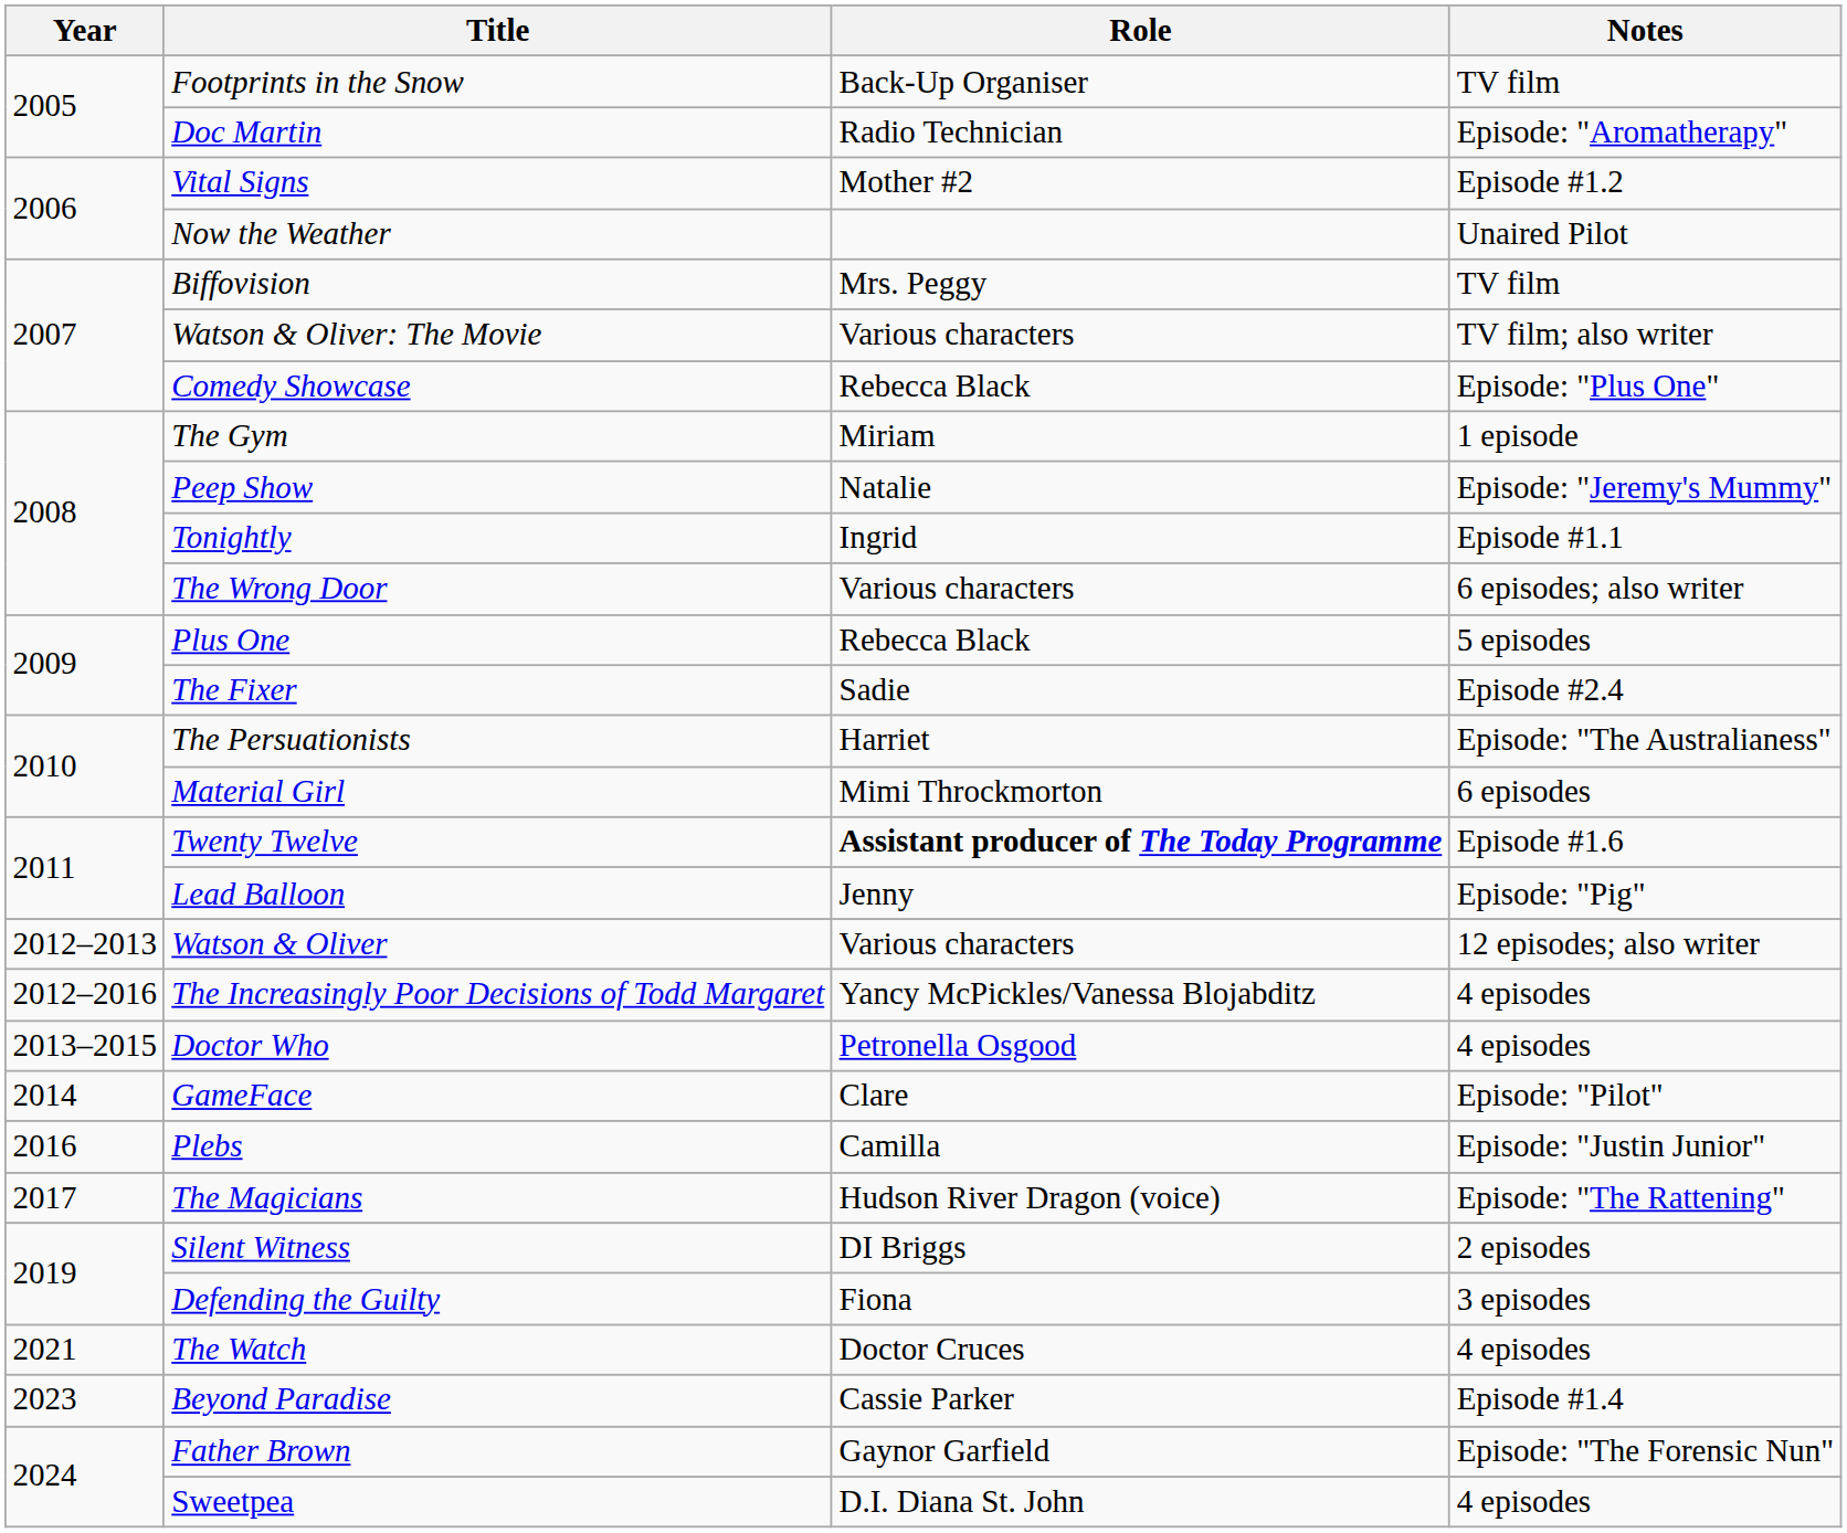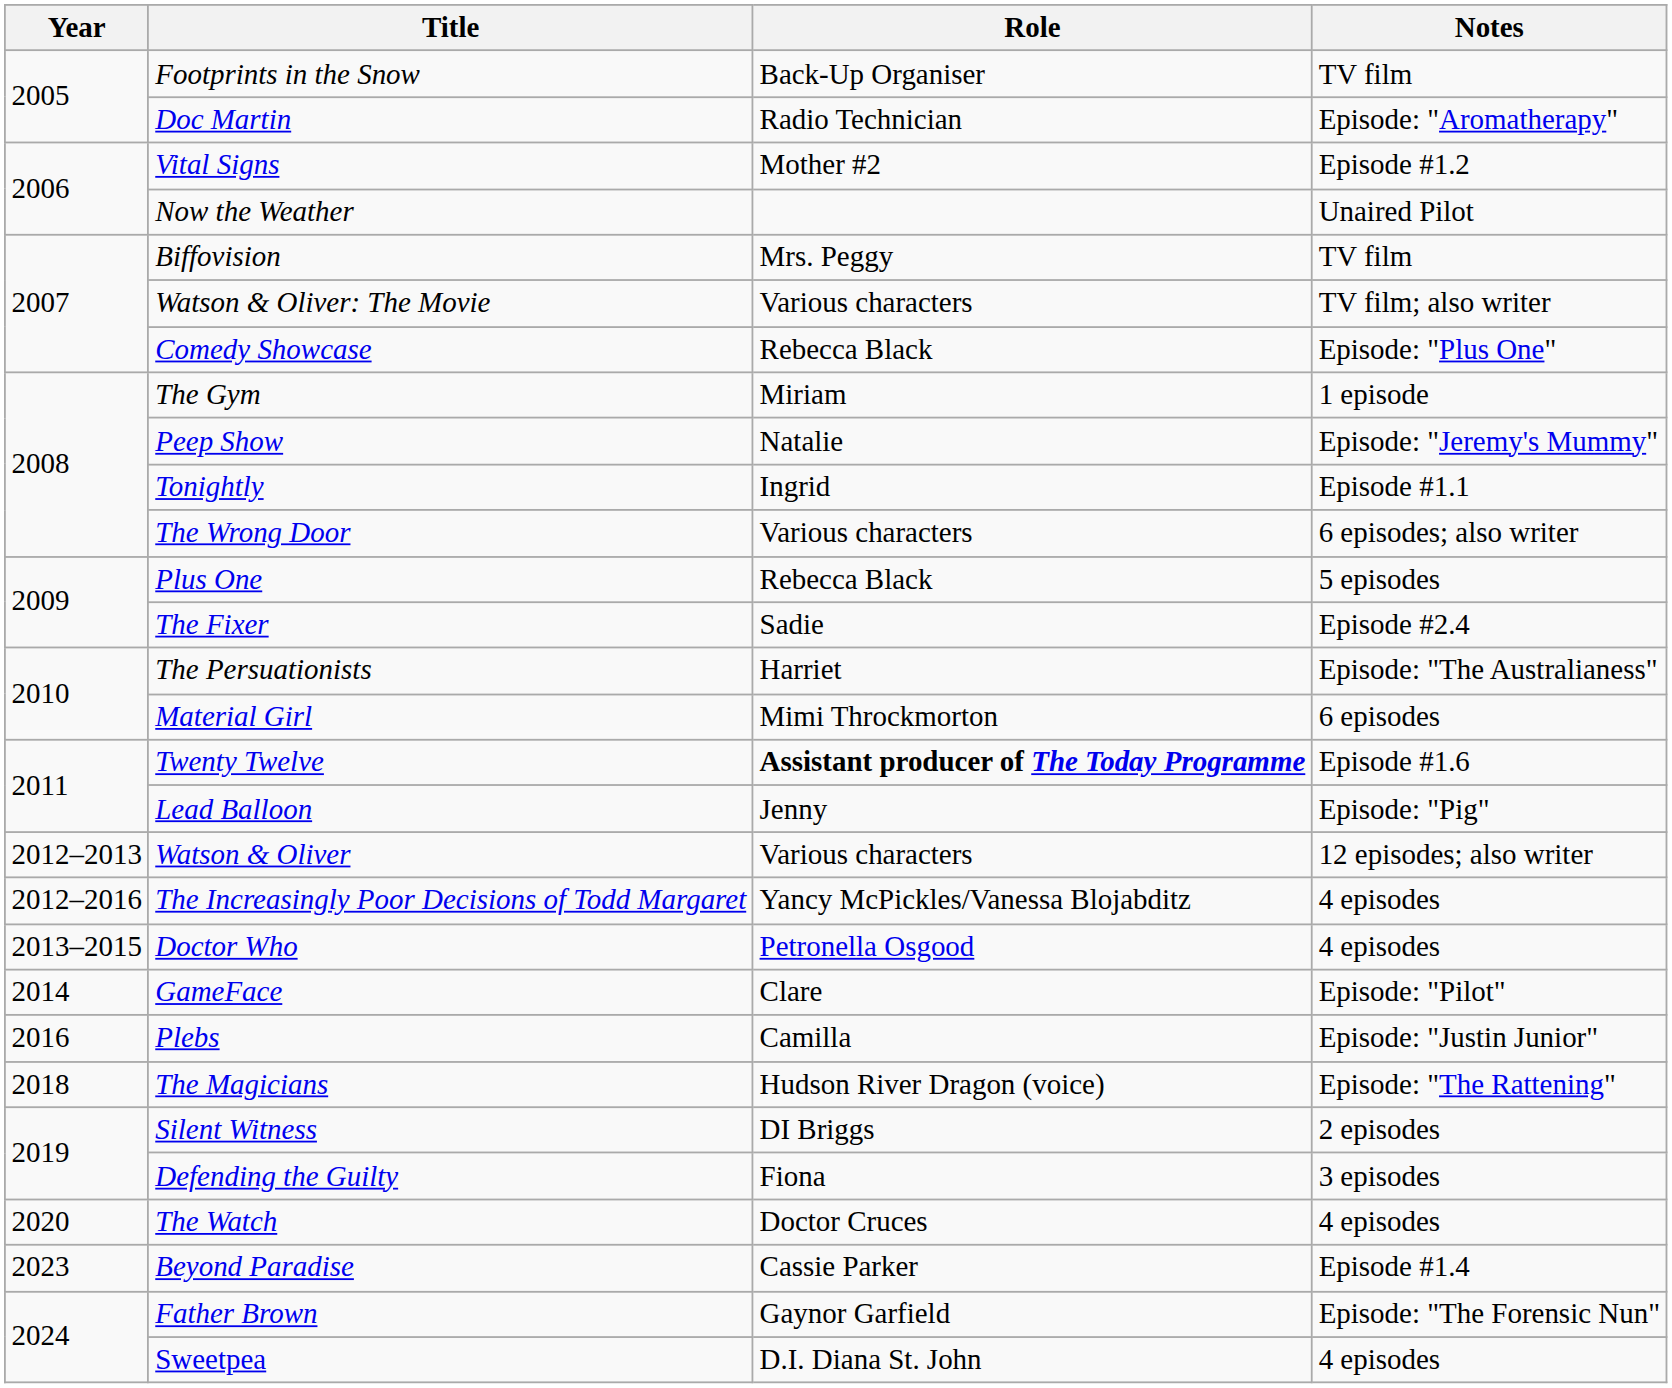 <table class="wikitable sortable">
 <tr>
 <th>Year</th>
 <th>Title</th>
 <th>Role</th>
 <th class="unsortable">Notes</th>
 </tr>
 <tr>
 <td rowspan="2">2005</td>
 <td><em>Footprints in the Snow</em></td>
 <td>Back-Up Organiser</td>
 <td>TV film</td>
 </tr>
 <tr>
 <td><em><a href='#'>Doc Martin</a></em></td>
 <td>Radio Technician</td>
 <td>Episode: "<a href='#'>Aromatherapy</a>"</td>
 </tr>
 <tr>
 <td rowspan="2">2006</td>
 <td><em><a href='#'>Vital Signs</a></em></td>
 <td>Mother #2</td>
 <td>Episode #1.2</td>
 </tr>
 <tr>
 <td><em>Now the Weather</em></td>
 <td></td>
 <td>Unaired Pilot</td>
 </tr>
 <tr>
 <td rowspan="3">2007</td>
 <td><em>Biffovision</em></td>
 <td>Mrs. Peggy</td>
 <td>TV film</td>
 </tr>
 <tr>
 <td><em>Watson & Oliver: The Movie</em></td>
 <td>Various characters</td>
 <td>TV film; also writer</td>
 </tr>
 <tr>
 <td><em><a href='#'>Comedy Showcase</a></em></td>
 <td>Rebecca Black</td>
 <td>Episode: "<a href='#'>Plus One</a>"</td>
 </tr>
 <tr>
 <td rowspan="4">2008</td>
 <td><em>The Gym</em></td>
 <td>Miriam</td>
 <td>1 episode</td>
 </tr>
 <tr>
 <td><em><a href='#'>Peep Show</a></em></td>
 <td>Natalie</td>
 <td>Episode: "<a href='#'>Jeremy's Mummy</a>"</td>
 </tr>
 <tr>
 <td><em><a href='#'>Tonightly</a></em></td>
 <td>Ingrid</td>
 <td>Episode #1.1</td>
 </tr>
 <tr>
 <td><em><a href='#'>The Wrong Door</a></em></td>
 <td>Various characters</td>
 <td>6 episodes; also writer</td>
 </tr>
 <tr>
 <td rowspan="2">2009</td>
 <td><em><a href='#'>Plus One</a></em></td>
 <td>Rebecca Black</td>
 <td>5 episodes</td>
 </tr>
 <tr>
 <td><em><a href='#'>The Fixer</a></em></td>
 <td>Sadie</td>
 <td>Episode #2.4</td>
 </tr>
 <tr>
 <td rowspan="2">2010</td>
 <td><em>The Persuationists</em></td>
 <td>Harriet</td>
 <td>Episode: "The Australianess"</td>
 </tr>
 <tr>
 <td><em><a href='#'>Material Girl</a></em></td>
 <td>Mimi Throckmorton</td>
 <td>6 episodes</td>
 </tr>
 <tr>
 <td rowspan="2">2011</td>
 <td><em><a href='#'>Twenty Twelve</a></em></td>
 <td><strong>Assistant producer of <em><a href='#'>The Today Programme</a></em></strong></td>
 <td>Episode #1.6</td>
 </tr>
 <tr>
 <td><em><a href='#'>Lead Balloon</a></em></td>
 <td>Jenny</td>
 <td>Episode: "Pig"</td>
 </tr>
 <tr>
 <td>2012–2013</td>
 <td><em><a href='#'>Watson & Oliver</a></em></td>
 <td>Various characters</td>
 <td>12 episodes; also writer</td>
 </tr>
 <tr>
 <td>2012–2016</td>
 <td><em><a href='#'>The Increasingly Poor Decisions of Todd Margaret</a></em></td>
 <td>Yancy McPickles/Vanessa Blojabditz</td>
 <td>4 episodes</td>
 </tr>
 <tr>
 <td>2013–2015</td>
 <td><em><a href='#'>Doctor Who</a></em></td>
 <td><a href='#'>Petronella Osgood</a></td>
 <td>4 episodes</td>
 </tr>
 <tr>
 <td>2014</td>
 <td><em><a href='#'>GameFace</a></em></td>
 <td>Clare</td>
 <td>Episode: "Pilot"</td>
 </tr>
 <tr>
 <td>2016</td>
 <td><em><a href='#'>Plebs</a></em></td>
 <td>Camilla</td>
 <td>Episode: "Justin Junior"</td>
 </tr>
 <tr>
-<td>2017</td>
+<td>2018</td>
 <td><em><a href='#'>The Magicians</a></em></td>
 <td>Hudson River Dragon (voice)</td>
 <td>Episode: "<a href='#'>The Rattening</a>"</td>
 </tr>
 <tr>
 <td rowspan="2">2019</td>
 <td><em><a href='#'>Silent Witness</a></em></td>
 <td>DI Briggs</td>
 <td>2 episodes</td>
 </tr>
 <tr>
 <td><em><a href='#'>Defending the Guilty</a></em></td>
 <td>Fiona</td>
 <td>3 episodes</td>
 </tr>
 <tr>
-<td>2021</td>
+<td>2020</td>
 <td><em><a href='#'>The Watch</a></em></td>
 <td>Doctor Cruces</td>
 <td>4 episodes</td>
 </tr>
 <tr>
 <td>2023</td>
 <td><em><a href='#'>Beyond Paradise</a></em></td>
 <td>Cassie Parker</td>
 <td>Episode #1.4</td>
 </tr>
 <tr>
 <td rowspan="2">2024</td>
 <td><em><a href='#'>Father Brown</a></em></td>
 <td>Gaynor Garfield</td>
 <td>Episode: "The Forensic Nun"</td>
 </tr>
 <tr>
 <td><a href='#'>Sweetpea</a></td>
 <td>D.I. Diana St. John</td>
 <td>4 episodes</td>
 </tr>
 </table>
